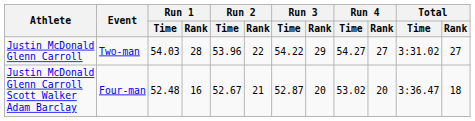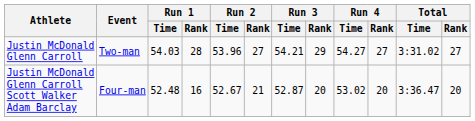 <table class="wikitable" style="font-size:90%">
 <tr>
 <th rowspan="2">Athlete</th>
 <th rowspan="2">Event</th>
 <th colspan="2">Run 1</th>
 <th colspan="2">Run 2</th>
 <th colspan="2">Run 3</th>
 <th colspan="2">Run 4</th>
 <th colspan="2">Total</th>
 </tr>
 <tr>
 <th>Time</th>
 <th>Rank</th>
 <th>Time</th>
 <th>Rank</th>
 <th>Time</th>
 <th>Rank</th>
 <th>Time</th>
 <th>Rank</th>
 <th>Time</th>
 <th>Rank</th>
 </tr>
 <tr align="center">
 <td align="left"><a href='#'>Justin McDonald</a><br><a href='#'>Glenn Carroll</a></td>
 <td align="left"><a href='#'>Two-man</a></td>
 <td>54.03</td>
 <td>28</td>
 <td>53.96</td>
-<td>22</td>
-<td>54.22</td>
+<td>27</td>
+<td>54.21</td>
 <td>29</td>
 <td>54.27</td>
 <td>27</td>
 <td>3:31.02</td>
 <td>27</td>
 </tr>
 <tr align="center">
 <td align="left"><a href='#'>Justin McDonald</a> <br> <a href='#'>Glenn Carroll</a> <br> <a href='#'>Scott Walker</a> <br> <a href='#'>Adam Barclay</a></td>
 <td align="left"><a href='#'>Four-man</a></td>
 <td>52.48</td>
 <td>16</td>
 <td>52.67</td>
 <td>21</td>
 <td>52.87</td>
 <td>20</td>
 <td>53.02</td>
 <td>20</td>
 <td>3:36.47</td>
-<td>18</td>
+<td>20</td>
 </tr>
 </table>
